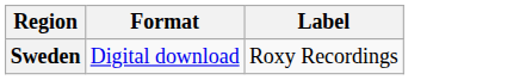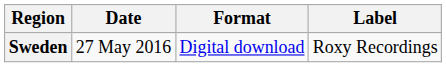 <table class=wikitable>
 <tr>
 <th>Region</th>
+<th>Date</th>
 <th>Format</th>
 <th>Label</th>
 </tr>
 <tr>
 <th scope="row">Sweden</th>
+<td>27 May 2016</td>
 <td><a href='#'>Digital download</a></td>
 <td>Roxy Recordings</td>
 </tr>
 </table>
